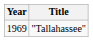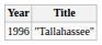 <table class="wikitable">
 <tr>
 <th>Year</th>
 <th>Title</th>
 </tr>
 <tr>
-<td>1969</td>
+<td>1996</td>
 <td>"Tallahassee"</td>
 </tr>
 </table>
